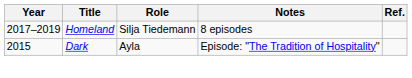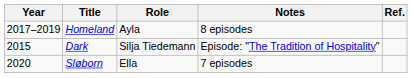 <table class="wikitable">
 <tr>
 <th>Year</th>
 <th>Title</th>
 <th>Role</th>
 <th>Notes</th>
 <th>Ref.</th>
 </tr>
 <tr>
 <td>2017–2019</td>
 <td><em><a href='#'>Homeland</a></em></td>
-<td>Silja Tiedemann</td>
+<td>Ayla</td>
 <td>8 episodes</td>
 <td></td>
 </tr>
 <tr>
 <td>2015</td>
 <td><em><a href='#'>Dark</a></em></td>
-<td>Ayla</td>
+<td>Silja Tiedemann</td>
 <td>Episode: "<a href='#'>The Tradition of Hospitality</a>"</td>
 <td></td>
 </tr>
+<tr>
+<td>2020</td>
+<td><em><a href='#'>Sløborn</a></em></td>
+<td>Ella</td>
+<td>7 episodes</td>
+<td></td>
+</tr>
 </table>
